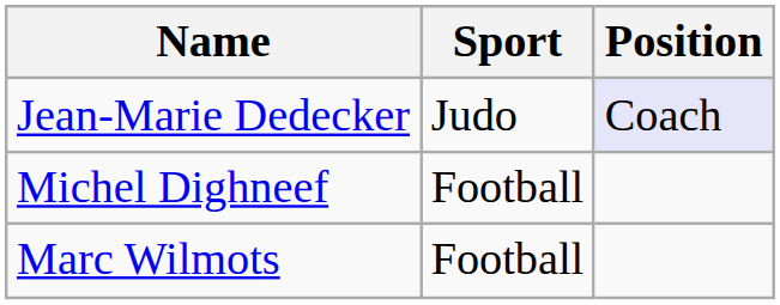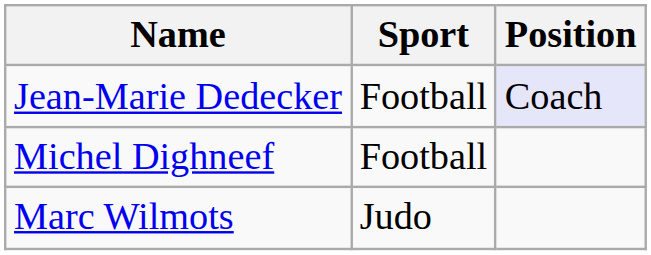 <table class="wikitable sortable">
 <tr>
 <th>Name</th>
 <th>Sport</th>
 <th>Position</th>
 </tr>
 <tr>
 <td data-sort-value="Dedecker,Jean-Marie"><a href='#'>Jean-Marie Dedecker</a></td>
-<td>Judo</td>
+<td>Football</td>
 <td style="background: lavender;">Coach</td>
 </tr>
 <tr>
 <td data-sort-value="Dighneef,Michel"><a href='#'>Michel Dighneef</a></td>
 <td>Football</td>
 <td></td>
 </tr>
 <tr>
 <td data-sort-value="Wilmots,Marc"><a href='#'>Marc Wilmots</a></td>
-<td>Football</td>
+<td>Judo</td>
 <td></td>
 </tr>
 </table>
